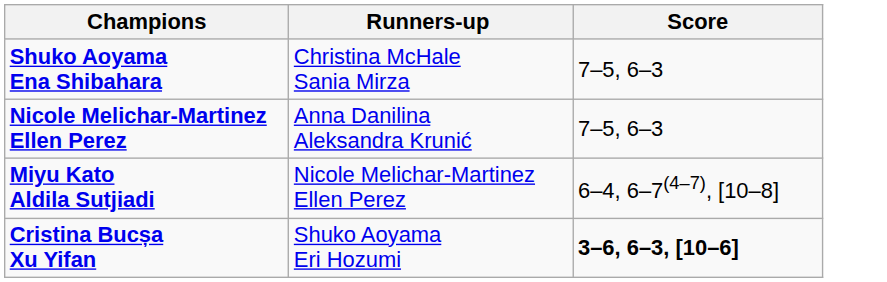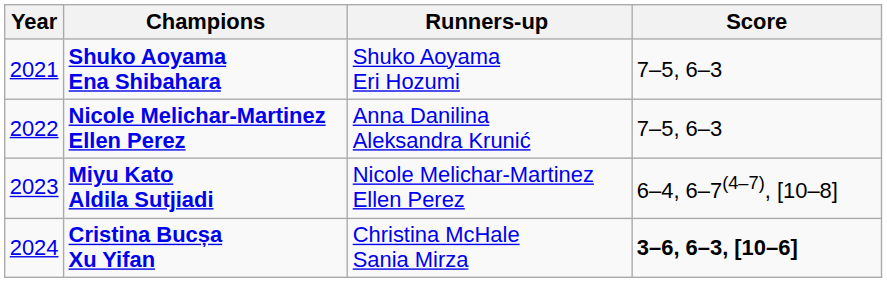 <table class="wikitable">
 <tr>
+<th>Year</th>
 <th width="200">Champions</th>
 <th width="200">Runners-up </th>
 <th width="175">Score</th>
 </tr>
 <tr>
+<td><a href='#'>2021</a></td>
 <td> <strong><a href='#'>Shuko Aoyama</a></strong> <br>  <strong><a href='#'>Ena Shibahara</a></strong></td>
-<td> <a href='#'>Christina McHale</a> <br>  <a href='#'>Sania Mirza</a></td>
+<td> <a href='#'>Shuko Aoyama</a> <br>  <a href='#'>Eri Hozumi</a></td>
 <td>7–5, 6–3</td>
 </tr>
 <tr>
+<td><a href='#'>2022</a></td>
 <td> <strong><a href='#'>Nicole Melichar-Martinez</a></strong> <br>  <strong><a href='#'>Ellen Perez</a></strong></td>
 <td> <a href='#'>Anna Danilina</a> <br>  <a href='#'>Aleksandra Krunić</a></td>
 <td>7–5, 6–3</td>
 </tr>
 <tr>
+<td><a href='#'>2023</a></td>
 <td> <strong><a href='#'>Miyu Kato</a></strong> <br>  <strong><a href='#'>Aldila Sutjiadi</a></strong></td>
 <td> <a href='#'>Nicole Melichar-Martinez</a> <br>  <a href='#'>Ellen Perez</a></td>
 <td>6–4, 6–7<sup>(4–7)</sup>, [10–8]</td>
 </tr>
 <tr>
+<td><a href='#'>2024</a></td>
 <td> <strong><a href='#'>Cristina Bucșa</a></strong> <br>  <strong><a href='#'>Xu Yifan</a></strong></td>
-<td> <a href='#'>Shuko Aoyama</a> <br>  <a href='#'>Eri Hozumi</a></td>
+<td> <a href='#'>Christina McHale</a> <br>  <a href='#'>Sania Mirza</a></td>
 <td><strong>3–6, 6–3, [10–6]</strong></td>
 </tr>
 </table>
